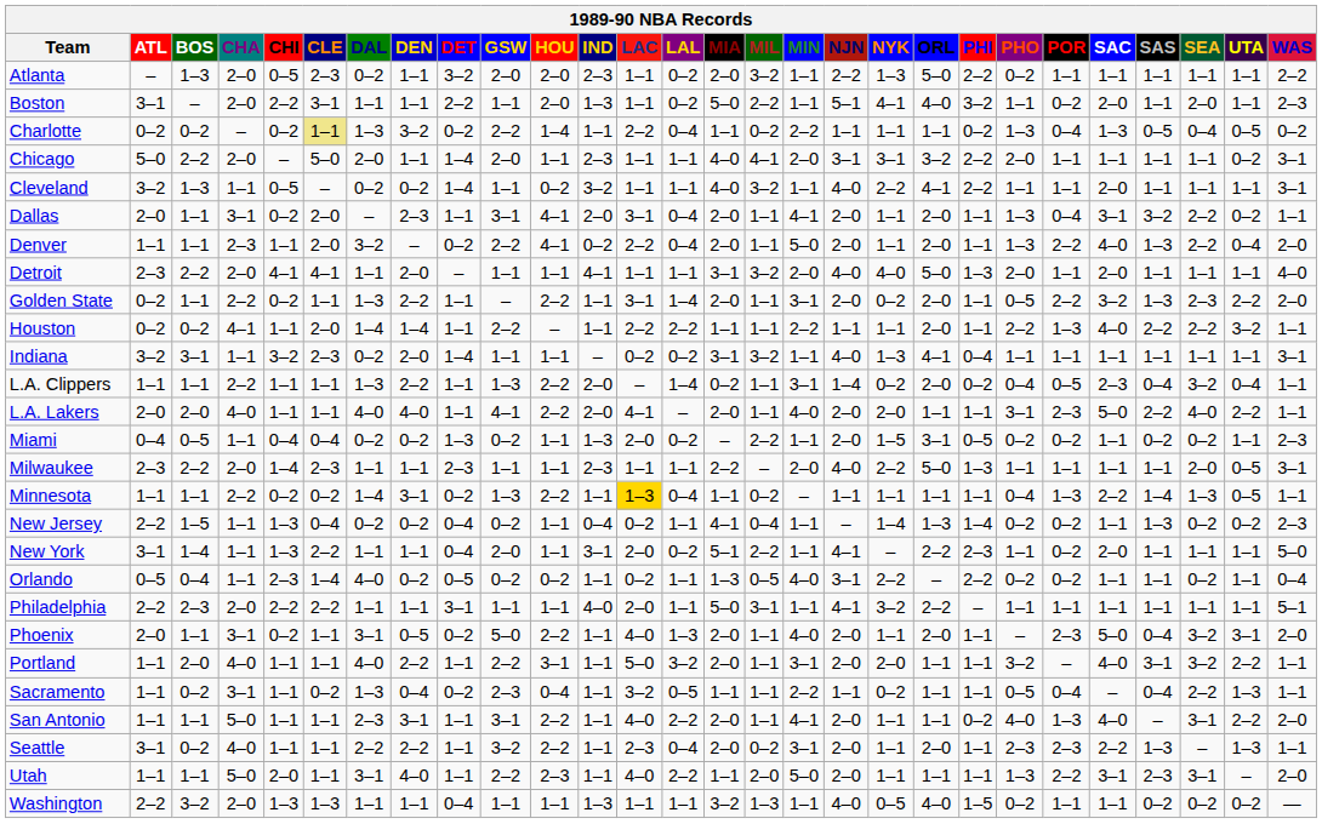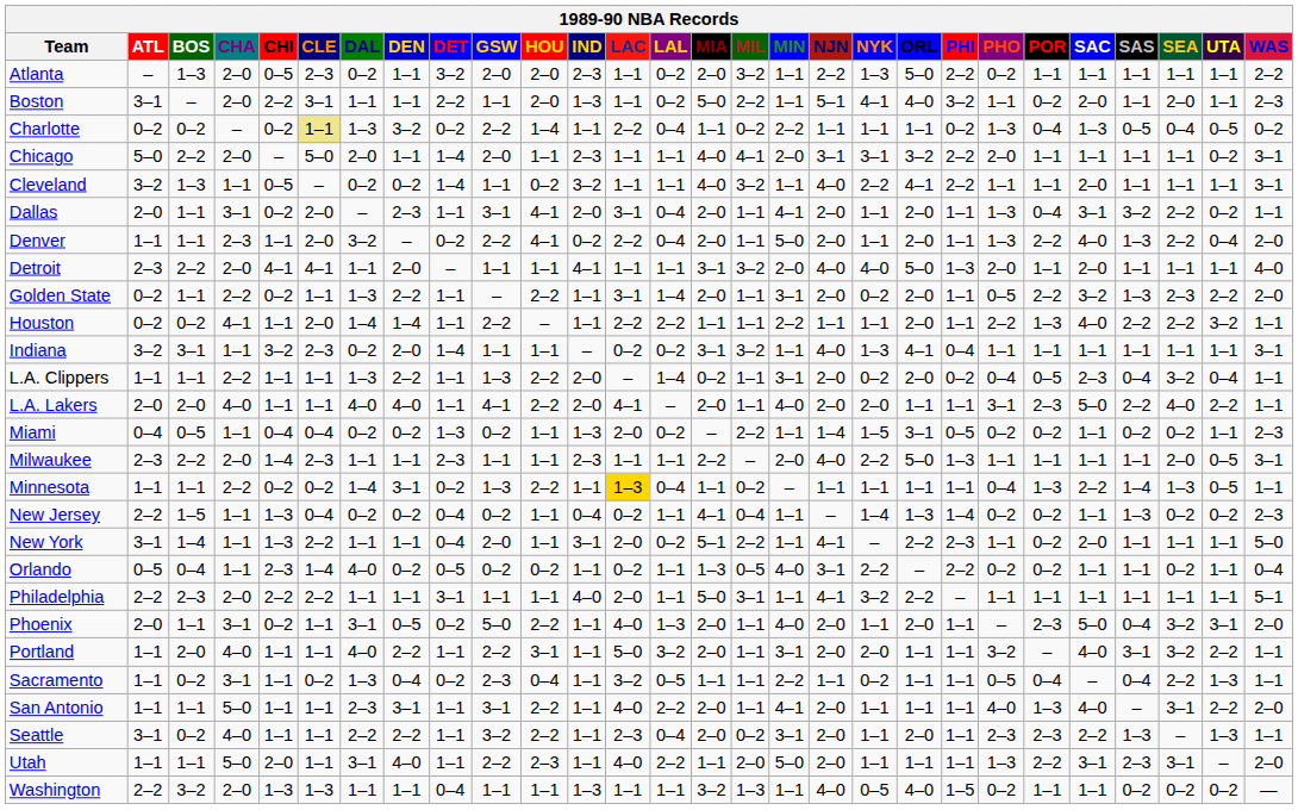 <table class="wikitable" style="font-size:95%; text-align:center;">
 <tr>
 <th colspan=28>1989-90 NBA Records</th>
 </tr>
 <tr>
 <th width=100>Team</th>
 <th style="background:#FF0000;color:#FFFFFF;width=35">ATL</th>
 <th style="background:#006400;color:#FFFFFF;width=35">BOS</th>
 <th style="background:#008080;color:#800080;width=35">CHA</th>
 <th style="background:#FF0000;color:#000000;width=35">CHI</th>
 <th style="background:#000080;color:#FF8C00;width=35">CLE</th>
 <th style="background:#008000;color:#00008B;width=35">DAL</th>
 <th style="background:#0000CD;color:#FFD700;width=35">DEN</th>
 <th style="background:#0000FF;color:#FF0000;width=35">DET</th>
 <th style="background:#0000FF;color:#FFD700;width=35">GSW</th>
 <th style="background:#FF0000;color:#FFD700;width=35">HOU</th>
 <th style="background:#000080;color:#FFD700;width=35">IND</th>
 <th style="background:#F9160D;color:#1A2E8B;width=35">LAC</th>
 <th style="background:#800080;color:#FFD700;width=35">LAL</th>
 <th style="background:#000000;color:#8B0000;width=35">MIA</th>
 <th style="background:#006400;color:#B22222;width=35">MIL</th>
 <th style="background:#0000FF;color:#228B22;width=35">MIN</th>
 <th style="background:#B0170C;color:#00056D;width=35">NJN</th>
 <th style="background:#0000FF;color:#FF8C00;width=35">NYK</th>
 <th style="background:#0000FF;color:#000000;width=35">ORL</th>
 <th style="background:#FF0000;color:#0000FF;width=35">PHI</th>
 <th style="background:#800080;color:#FF4500;width=35">PHO</th>
 <th style="background:#000000;color:#FF0000;width=35">POR</th>
 <th style="background:#0000FF;color:#FFFFFF;width=35">SAC</th>
 <th style="background:#000000;color:#C0C0C0;width=35">SAS</th>
 <th style="background:#005831;color:#FFC322;width=35">SEA</th>
 <th style="background:#36004A;color:#FFFF00;width=35">UTA</th>
 <th style="background:#DC143C;color:#0000CD;width=35">WAS</th>
 </tr>
 <tr>
 <td style="text-align:left;"><a href='#'>Atlanta</a></td>
 <td>–</td>
 <td>1–3</td>
 <td>2–0</td>
 <td>0–5</td>
 <td>2–3</td>
 <td>0–2</td>
 <td>1–1</td>
 <td>3–2</td>
 <td>2–0</td>
 <td>2–0</td>
 <td>2–3</td>
 <td>1–1</td>
 <td>0–2</td>
 <td>2–0</td>
 <td>3–2</td>
 <td>1–1</td>
 <td>2–2</td>
 <td>1–3</td>
 <td>5–0</td>
 <td>2–2</td>
 <td>0–2</td>
 <td>1–1</td>
 <td>1–1</td>
 <td>1–1</td>
 <td>1–1</td>
 <td>1–1</td>
 <td>2–2</td>
 </tr>
 <tr>
 <td style="text-align:left;"><a href='#'>Boston</a></td>
 <td>3–1</td>
 <td>–</td>
 <td>2–0</td>
 <td>2–2</td>
 <td>3–1</td>
 <td>1–1</td>
 <td>1–1</td>
 <td>2–2</td>
 <td>1–1</td>
 <td>2–0</td>
 <td>1–3</td>
 <td>1–1</td>
 <td>0–2</td>
 <td>5–0</td>
 <td>2–2</td>
 <td>1–1</td>
 <td>5–1</td>
 <td>4–1</td>
 <td>4–0</td>
 <td>3–2</td>
 <td>1–1</td>
 <td>0–2</td>
 <td>2–0</td>
 <td>1–1</td>
 <td>2–0</td>
 <td>1–1</td>
 <td>2–3</td>
 </tr>
 <tr>
 <td style="text-align:left;"><a href='#'>Charlotte</a></td>
 <td>0–2</td>
 <td>0–2</td>
 <td>–</td>
 <td>0–2</td>
 <td style="background: khaki;">1–1</td>
 <td>1–3</td>
 <td>3–2</td>
 <td>0–2</td>
 <td>2–2</td>
 <td>1–4</td>
 <td>1–1</td>
 <td>2–2</td>
 <td>0–4</td>
 <td>1–1</td>
 <td>0–2</td>
 <td>2–2</td>
 <td>1–1</td>
 <td>1–1</td>
 <td>1–1</td>
 <td>0–2</td>
 <td>1–3</td>
 <td>0–4</td>
 <td>1–3</td>
 <td>0–5</td>
 <td>0–4</td>
 <td>0–5</td>
 <td>0–2</td>
 </tr>
 <tr>
 <td style="text-align:left;"><a href='#'>Chicago</a></td>
 <td>5–0</td>
 <td>2–2</td>
 <td>2–0</td>
 <td>–</td>
 <td>5–0</td>
 <td>2–0</td>
 <td>1–1</td>
 <td>1–4</td>
 <td>2–0</td>
 <td>1–1</td>
 <td>2–3</td>
 <td>1–1</td>
 <td>1–1</td>
 <td>4–0</td>
 <td>4–1</td>
 <td>2–0</td>
 <td>3–1</td>
 <td>3–1</td>
 <td>3–2</td>
 <td>2–2</td>
 <td>2–0</td>
 <td>1–1</td>
 <td>1–1</td>
 <td>1–1</td>
 <td>1–1</td>
 <td>0–2</td>
 <td>3–1</td>
 </tr>
 <tr>
 <td style="text-align:left;"><a href='#'>Cleveland</a></td>
 <td>3–2</td>
 <td>1–3</td>
 <td>1–1</td>
 <td>0–5</td>
 <td>–</td>
 <td>0–2</td>
 <td>0–2</td>
 <td>1–4</td>
 <td>1–1</td>
 <td>0–2</td>
 <td>3–2</td>
 <td>1–1</td>
 <td>1–1</td>
 <td>4–0</td>
 <td>3–2</td>
 <td>1–1</td>
 <td>4–0</td>
 <td>2–2</td>
 <td>4–1</td>
 <td>2–2</td>
 <td>1–1</td>
 <td>1–1</td>
 <td>2–0</td>
 <td>1–1</td>
 <td>1–1</td>
 <td>1–1</td>
 <td>3–1</td>
 </tr>
 <tr>
 <td style="text-align:left;"><a href='#'>Dallas</a></td>
 <td>2–0</td>
 <td>1–1</td>
 <td>3–1</td>
 <td>0–2</td>
 <td>2–0</td>
 <td>–</td>
 <td>2–3</td>
 <td>1–1</td>
 <td>3–1</td>
 <td>4–1</td>
 <td>2–0</td>
 <td>3–1</td>
 <td>0–4</td>
 <td>2–0</td>
 <td>1–1</td>
 <td>4–1</td>
 <td>2–0</td>
 <td>1–1</td>
 <td>2–0</td>
 <td>1–1</td>
 <td>1–3</td>
 <td>0–4</td>
 <td>3–1</td>
 <td>3–2</td>
 <td>2–2</td>
 <td>0–2</td>
 <td>1–1</td>
 </tr>
 <tr>
 <td style="text-align:left;"><a href='#'>Denver</a></td>
 <td>1–1</td>
 <td>1–1</td>
 <td>2–3</td>
 <td>1–1</td>
 <td>2–0</td>
 <td>3–2</td>
 <td>–</td>
 <td>0–2</td>
 <td>2–2</td>
 <td>4–1</td>
 <td>0–2</td>
 <td>2–2</td>
 <td>0–4</td>
 <td>2–0</td>
 <td>1–1</td>
 <td>5–0</td>
 <td>2–0</td>
 <td>1–1</td>
 <td>2–0</td>
 <td>1–1</td>
 <td>1–3</td>
 <td>2–2</td>
 <td>4–0</td>
 <td>1–3</td>
 <td>2–2</td>
 <td>0–4</td>
 <td>2–0</td>
 </tr>
 <tr>
 <td style="text-align:left;"><a href='#'>Detroit</a></td>
 <td>2–3</td>
 <td>2–2</td>
 <td>2–0</td>
 <td>4–1</td>
 <td>4–1</td>
 <td>1–1</td>
 <td>2–0</td>
 <td>–</td>
 <td>1–1</td>
 <td>1–1</td>
 <td>4–1</td>
 <td>1–1</td>
 <td>1–1</td>
 <td>3–1</td>
 <td>3–2</td>
 <td>2–0</td>
 <td>4–0</td>
 <td>4–0</td>
 <td>5–0</td>
 <td>1–3</td>
 <td>2–0</td>
 <td>1–1</td>
 <td>2–0</td>
 <td>1–1</td>
 <td>1–1</td>
 <td>1–1</td>
 <td>4–0</td>
 </tr>
 <tr>
 <td style="text-align:left;"><a href='#'>Golden State</a></td>
 <td>0–2</td>
 <td>1–1</td>
 <td>2–2</td>
 <td>0–2</td>
 <td>1–1</td>
 <td>1–3</td>
 <td>2–2</td>
 <td>1–1</td>
 <td>–</td>
 <td>2–2</td>
 <td>1–1</td>
 <td>3–1</td>
 <td>1–4</td>
 <td>2–0</td>
 <td>1–1</td>
 <td>3–1</td>
 <td>2–0</td>
 <td>0–2</td>
 <td>2–0</td>
 <td>1–1</td>
 <td>0–5</td>
 <td>2–2</td>
 <td>3–2</td>
 <td>1–3</td>
 <td>2–3</td>
 <td>2–2</td>
 <td>2–0</td>
 </tr>
 <tr>
 <td style="text-align:left;"><a href='#'>Houston</a></td>
 <td>0–2</td>
 <td>0–2</td>
 <td>4–1</td>
 <td>1–1</td>
 <td>2–0</td>
 <td>1–4</td>
 <td>1–4</td>
 <td>1–1</td>
 <td>2–2</td>
 <td>–</td>
 <td>1–1</td>
 <td>2–2</td>
 <td>2–2</td>
 <td>1–1</td>
 <td>1–1</td>
 <td>2–2</td>
 <td>1–1</td>
 <td>1–1</td>
 <td>2–0</td>
 <td>1–1</td>
 <td>2–2</td>
 <td>1–3</td>
 <td>4–0</td>
 <td>2–2</td>
 <td>2–2</td>
 <td>3–2</td>
 <td>1–1</td>
 </tr>
 <tr>
 <td style="text-align:left;"><a href='#'>Indiana</a></td>
 <td>3–2</td>
 <td>3–1</td>
 <td>1–1</td>
 <td>3–2</td>
 <td>2–3</td>
 <td>0–2</td>
 <td>2–0</td>
 <td>1–4</td>
 <td>1–1</td>
 <td>1–1</td>
 <td>–</td>
 <td>0–2</td>
 <td>0–2</td>
 <td>3–1</td>
 <td>3–2</td>
 <td>1–1</td>
 <td>4–0</td>
 <td>1–3</td>
 <td>4–1</td>
 <td>0–4</td>
 <td>1–1</td>
 <td>1–1</td>
 <td>1–1</td>
 <td>1–1</td>
 <td>1–1</td>
 <td>1–1</td>
 <td>3–1</td>
 </tr>
 <tr>
 <td style="text-align:left;">L.A. Clippers</td>
 <td>1–1</td>
 <td>1–1</td>
 <td>2–2</td>
 <td>1–1</td>
 <td>1–1</td>
 <td>1–3</td>
 <td>2–2</td>
 <td>1–1</td>
 <td>1–3</td>
 <td>2–2</td>
 <td>2–0</td>
 <td>–</td>
 <td>1–4</td>
 <td>0–2</td>
 <td>1–1</td>
 <td>3–1</td>
-<td>1–4</td>
+<td>2–0</td>
 <td>0–2</td>
 <td>2–0</td>
 <td>0–2</td>
 <td>0–4</td>
 <td>0–5</td>
 <td>2–3</td>
 <td>0–4</td>
 <td>3–2</td>
 <td>0–4</td>
 <td>1–1</td>
 </tr>
 <tr>
 <td style="text-align:left;"><a href='#'>L.A. Lakers</a></td>
 <td>2–0</td>
 <td>2–0</td>
 <td>4–0</td>
 <td>1–1</td>
 <td>1–1</td>
 <td>4–0</td>
 <td>4–0</td>
 <td>1–1</td>
 <td>4–1</td>
 <td>2–2</td>
 <td>2–0</td>
 <td>4–1</td>
 <td>–</td>
 <td>2–0</td>
 <td>1–1</td>
 <td>4–0</td>
 <td>2–0</td>
 <td>2–0</td>
 <td>1–1</td>
 <td>1–1</td>
 <td>3–1</td>
 <td>2–3</td>
 <td>5–0</td>
 <td>2–2</td>
 <td>4–0</td>
 <td>2–2</td>
 <td>1–1</td>
 </tr>
 <tr>
 <td style="text-align:left;"><a href='#'>Miami</a></td>
 <td>0–4</td>
 <td>0–5</td>
 <td>1–1</td>
 <td>0–4</td>
 <td>0–4</td>
 <td>0–2</td>
 <td>0–2</td>
 <td>1–3</td>
 <td>0–2</td>
 <td>1–1</td>
 <td>1–3</td>
 <td>2–0</td>
 <td>0–2</td>
 <td>–</td>
 <td>2–2</td>
 <td>1–1</td>
-<td>2–0</td>
+<td>1–4</td>
 <td>1–5</td>
 <td>3–1</td>
 <td>0–5</td>
 <td>0–2</td>
 <td>0–2</td>
 <td>1–1</td>
 <td>0–2</td>
 <td>0–2</td>
 <td>1–1</td>
 <td>2–3</td>
 </tr>
 <tr>
 <td style="text-align:left;"><a href='#'>Milwaukee</a></td>
 <td>2–3</td>
 <td>2–2</td>
 <td>2–0</td>
 <td>1–4</td>
 <td>2–3</td>
 <td>1–1</td>
 <td>1–1</td>
 <td>2–3</td>
 <td>1–1</td>
 <td>1–1</td>
 <td>2–3</td>
 <td>1–1</td>
 <td>1–1</td>
 <td>2–2</td>
 <td>–</td>
 <td>2–0</td>
 <td>4–0</td>
 <td>2–2</td>
 <td>5–0</td>
 <td>1–3</td>
 <td>1–1</td>
 <td>1–1</td>
 <td>1–1</td>
 <td>1–1</td>
 <td>2–0</td>
 <td>0–5</td>
 <td>3–1</td>
 </tr>
 <tr>
 <td style="text-align:left;"><a href='#'>Minnesota</a></td>
 <td>1–1</td>
 <td>1–1</td>
 <td>2–2</td>
 <td>0–2</td>
 <td>0–2</td>
 <td>1–4</td>
 <td>3–1</td>
 <td>0–2</td>
 <td>1–3</td>
 <td>2–2</td>
 <td>1–1</td>
 <td style="background: gold;">1–3</td>
 <td>0–4</td>
 <td>1–1</td>
 <td>0–2</td>
 <td>–</td>
 <td>1–1</td>
 <td>1–1</td>
 <td>1–1</td>
 <td>1–1</td>
 <td>0–4</td>
 <td>1–3</td>
 <td>2–2</td>
 <td>1–4</td>
 <td>1–3</td>
 <td>0–5</td>
 <td>1–1</td>
 </tr>
 <tr>
 <td style="text-align:left;"><a href='#'>New Jersey</a></td>
 <td>2–2</td>
 <td>1–5</td>
 <td>1–1</td>
 <td>1–3</td>
 <td>0–4</td>
 <td>0–2</td>
 <td>0–2</td>
 <td>0–4</td>
 <td>0–2</td>
 <td>1–1</td>
 <td>0–4</td>
 <td>0–2</td>
 <td>1–1</td>
 <td>4–1</td>
 <td>0–4</td>
 <td>1–1</td>
 <td>–</td>
 <td>1–4</td>
 <td>1–3</td>
 <td>1–4</td>
 <td>0–2</td>
 <td>0–2</td>
 <td>1–1</td>
 <td>1–3</td>
 <td>0–2</td>
 <td>0–2</td>
 <td>2–3</td>
 </tr>
 <tr>
 <td style="text-align:left;"><a href='#'>New York</a></td>
 <td>3–1</td>
 <td>1–4</td>
 <td>1–1</td>
 <td>1–3</td>
 <td>2–2</td>
 <td>1–1</td>
 <td>1–1</td>
 <td>0–4</td>
 <td>2–0</td>
 <td>1–1</td>
 <td>3–1</td>
 <td>2–0</td>
 <td>0–2</td>
 <td>5–1</td>
 <td>2–2</td>
 <td>1–1</td>
 <td>4–1</td>
 <td>–</td>
 <td>2–2</td>
 <td>2–3</td>
 <td>1–1</td>
 <td>0–2</td>
 <td>2–0</td>
 <td>1–1</td>
 <td>1–1</td>
 <td>1–1</td>
 <td>5–0</td>
 </tr>
 <tr>
 <td style="text-align:left;"><a href='#'>Orlando</a></td>
 <td>0–5</td>
 <td>0–4</td>
 <td>1–1</td>
 <td>2–3</td>
 <td>1–4</td>
 <td>4–0</td>
 <td>0–2</td>
 <td>0–5</td>
 <td>0–2</td>
 <td>0–2</td>
 <td>1–1</td>
 <td>0–2</td>
 <td>1–1</td>
 <td>1–3</td>
 <td>0–5</td>
 <td>4–0</td>
 <td>3–1</td>
 <td>2–2</td>
 <td>–</td>
 <td>2–2</td>
 <td>0–2</td>
 <td>0–2</td>
 <td>1–1</td>
 <td>1–1</td>
 <td>0–2</td>
 <td>1–1</td>
 <td>0–4</td>
 </tr>
 <tr>
 <td style="text-align:left;"><a href='#'>Philadelphia</a></td>
 <td>2–2</td>
 <td>2–3</td>
 <td>2–0</td>
 <td>2–2</td>
 <td>2–2</td>
 <td>1–1</td>
 <td>1–1</td>
 <td>3–1</td>
 <td>1–1</td>
 <td>1–1</td>
 <td>4–0</td>
 <td>2–0</td>
 <td>1–1</td>
 <td>5–0</td>
 <td>3–1</td>
 <td>1–1</td>
 <td>4–1</td>
 <td>3–2</td>
 <td>2–2</td>
 <td>–</td>
 <td>1–1</td>
 <td>1–1</td>
 <td>1–1</td>
 <td>1–1</td>
 <td>1–1</td>
 <td>1–1</td>
 <td>5–1</td>
 </tr>
 <tr>
 <td style="text-align:left;"><a href='#'>Phoenix</a></td>
 <td>2–0</td>
 <td>1–1</td>
 <td>3–1</td>
 <td>0–2</td>
 <td>1–1</td>
 <td>3–1</td>
 <td>0–5</td>
 <td>0–2</td>
 <td>5–0</td>
 <td>2–2</td>
 <td>1–1</td>
 <td>4–0</td>
 <td>1–3</td>
 <td>2–0</td>
 <td>1–1</td>
 <td>4–0</td>
 <td>2–0</td>
 <td>1–1</td>
 <td>2–0</td>
 <td>1–1</td>
 <td>–</td>
 <td>2–3</td>
 <td>5–0</td>
 <td>0–4</td>
 <td>3–2</td>
 <td>3–1</td>
 <td>2–0</td>
 </tr>
 <tr>
 <td style="text-align:left;"><a href='#'>Portland</a></td>
 <td>1–1</td>
 <td>2–0</td>
 <td>4–0</td>
 <td>1–1</td>
 <td>1–1</td>
 <td>4–0</td>
 <td>2–2</td>
 <td>1–1</td>
 <td>2–2</td>
 <td>3–1</td>
 <td>1–1</td>
 <td>5–0</td>
 <td>3–2</td>
 <td>2–0</td>
 <td>1–1</td>
 <td>3–1</td>
 <td>2–0</td>
 <td>2–0</td>
 <td>1–1</td>
 <td>1–1</td>
 <td>3–2</td>
 <td>–</td>
 <td>4–0</td>
 <td>3–1</td>
 <td>3–2</td>
 <td>2–2</td>
 <td>1–1</td>
 </tr>
 <tr>
 <td style="text-align:left;"><a href='#'>Sacramento</a></td>
 <td>1–1</td>
 <td>0–2</td>
 <td>3–1</td>
 <td>1–1</td>
 <td>0–2</td>
 <td>1–3</td>
 <td>0–4</td>
 <td>0–2</td>
 <td>2–3</td>
 <td>0–4</td>
 <td>1–1</td>
 <td>3–2</td>
 <td>0–5</td>
 <td>1–1</td>
 <td>1–1</td>
 <td>2–2</td>
 <td>1–1</td>
 <td>0–2</td>
 <td>1–1</td>
 <td>1–1</td>
 <td>0–5</td>
 <td>0–4</td>
 <td>–</td>
 <td>0–4</td>
 <td>2–2</td>
 <td>1–3</td>
 <td>1–1</td>
 </tr>
 <tr>
 <td style="text-align:left;"><a href='#'>San Antonio</a></td>
 <td>1–1</td>
 <td>1–1</td>
 <td>5–0</td>
 <td>1–1</td>
 <td>1–1</td>
 <td>2–3</td>
 <td>3–1</td>
 <td>1–1</td>
 <td>3–1</td>
 <td>2–2</td>
 <td>1–1</td>
 <td>4–0</td>
 <td>2–2</td>
 <td>2–0</td>
 <td>1–1</td>
 <td>4–1</td>
 <td>2–0</td>
 <td>1–1</td>
 <td>1–1</td>
-<td>0–2</td>
+<td>1–1</td>
 <td>4–0</td>
 <td>1–3</td>
 <td>4–0</td>
 <td>–</td>
 <td>3–1</td>
 <td>2–2</td>
 <td>2–0</td>
 </tr>
 <tr>
 <td style="text-align:left;"><a href='#'>Seattle</a></td>
 <td>3–1</td>
 <td>0–2</td>
 <td>4–0</td>
 <td>1–1</td>
 <td>1–1</td>
 <td>2–2</td>
 <td>2–2</td>
 <td>1–1</td>
 <td>3–2</td>
 <td>2–2</td>
 <td>1–1</td>
 <td>2–3</td>
 <td>0–4</td>
 <td>2–0</td>
 <td>0–2</td>
 <td>3–1</td>
 <td>2–0</td>
 <td>1–1</td>
 <td>2–0</td>
 <td>1–1</td>
 <td>2–3</td>
 <td>2–3</td>
 <td>2–2</td>
 <td>1–3</td>
 <td>–</td>
 <td>1–3</td>
 <td>1–1</td>
 </tr>
 <tr>
 <td style="text-align:left;"><a href='#'>Utah</a></td>
 <td>1–1</td>
 <td>1–1</td>
 <td>5–0</td>
 <td>2–0</td>
 <td>1–1</td>
 <td>3–1</td>
 <td>4–0</td>
 <td>1–1</td>
 <td>2–2</td>
 <td>2–3</td>
 <td>1–1</td>
 <td>4–0</td>
 <td>2–2</td>
 <td>1–1</td>
 <td>2–0</td>
 <td>5–0</td>
 <td>2–0</td>
 <td>1–1</td>
 <td>1–1</td>
 <td>1–1</td>
 <td>1–3</td>
 <td>2–2</td>
 <td>3–1</td>
 <td>2–3</td>
 <td>3–1</td>
 <td>–</td>
 <td>2–0</td>
 </tr>
 <tr>
 <td style="text-align:left;"><a href='#'>Washington</a></td>
 <td>2–2</td>
 <td>3–2</td>
 <td>2–0</td>
 <td>1–3</td>
 <td>1–3</td>
 <td>1–1</td>
 <td>1–1</td>
 <td>0–4</td>
 <td>1–1</td>
 <td>1–1</td>
 <td>1–3</td>
 <td>1–1</td>
 <td>1–1</td>
 <td>3–2</td>
 <td>1–3</td>
 <td>1–1</td>
 <td>4–0</td>
 <td>0–5</td>
 <td>4–0</td>
 <td>1–5</td>
 <td>0–2</td>
 <td>1–1</td>
 <td>1–1</td>
 <td>0–2</td>
 <td>0–2</td>
 <td>0–2</td>
 <td>—</td>
 </tr>
 </table>
